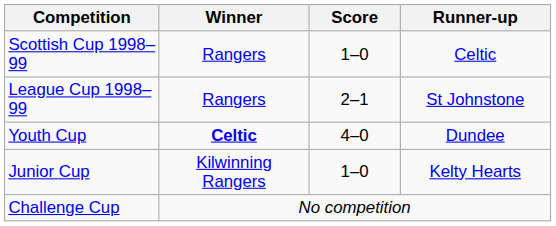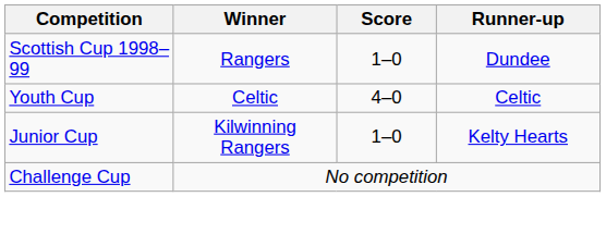 <table class="wikitable" style="text-align: center;">
 <tr>
 <th width=140>Competition</th>
 <th width=135>Winner</th>
 <th width=80>Score</th>
 <th width=135>Runner-up</th>
 </tr>
 <tr>
 <td align=left><a href='#'>Scottish Cup 1998–99</a></td>
 <td><a href='#'>Rangers</a></td>
 <td>1–0</td>
-<td><a href='#'>Celtic</a></td>
-</tr>
-<tr>
-<td align=left><a href='#'>League Cup 1998–99</a></td>
-<td><a href='#'>Rangers</a></td>
-<td>2–1</td>
-<td><a href='#'>St Johnstone</a></td>
+<td><a href='#'>Dundee</a></td>
 </tr>
 <tr>
 <td align=left><a href='#'>Youth Cup</a></td>
-<td><strong><a href='#'>Celtic</a></strong></td>
+<td><a href='#'>Celtic</a></td>
 <td>4–0</td>
-<td><a href='#'>Dundee</a></td>
+<td><a href='#'>Celtic</a></td>
 </tr>
 <tr>
 <td align=left><a href='#'>Junior Cup</a></td>
 <td><a href='#'>Kilwinning Rangers</a></td>
 <td>1–0</td>
 <td><a href='#'>Kelty Hearts</a></td>
 </tr>
 <tr>
 <td align=left><a href='#'>Challenge Cup</a></td>
 <td colspan="3" align="center"><em>No competition</em></td>
 </tr>
 </table>
